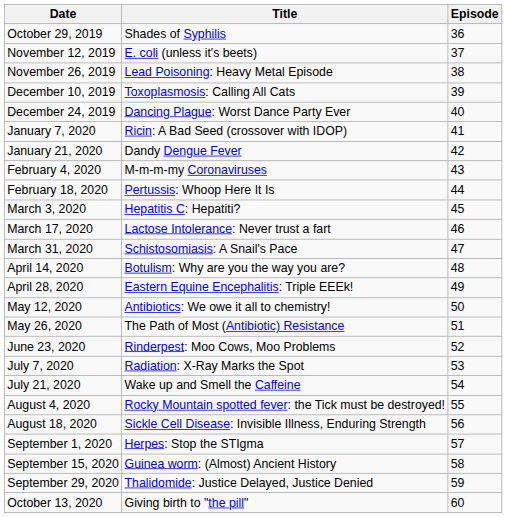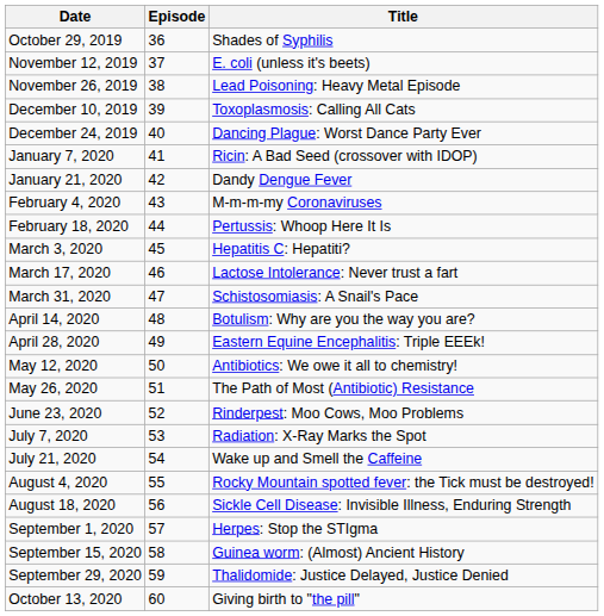 <table class="wikitable">
 <tr>
 <th>Date</th>
+<th>Episode</th>
 <th>Title</th>
-<th>Episode</th>
 </tr>
 <tr>
 <td>October 29, 2019</td>
+<td>36</td>
 <td>Shades of <a href='#'>Syphilis</a></td>
-<td>36</td>
 </tr>
 <tr>
 <td>November 12, 2019</td>
+<td>37</td>
 <td><a href='#'>E. coli</a> (unless it's beets)</td>
-<td>37</td>
 </tr>
 <tr>
 <td>November 26, 2019</td>
+<td>38</td>
 <td><a href='#'>Lead Poisoning</a>: Heavy Metal Episode</td>
-<td>38</td>
 </tr>
 <tr>
 <td>December 10, 2019</td>
+<td>39</td>
 <td><a href='#'>Toxoplasmosis</a>: Calling All Cats</td>
-<td>39</td>
 </tr>
 <tr>
 <td>December 24, 2019</td>
+<td>40</td>
 <td><a href='#'>Dancing Plague</a>: Worst Dance Party Ever</td>
-<td>40</td>
 </tr>
 <tr>
 <td>January 7, 2020</td>
+<td>41</td>
 <td><a href='#'>Ricin</a>: A Bad Seed (crossover with IDOP)</td>
-<td>41</td>
 </tr>
 <tr>
 <td>January 21, 2020</td>
+<td>42</td>
 <td>Dandy <a href='#'>Dengue Fever</a></td>
-<td>42</td>
 </tr>
 <tr>
 <td>February 4, 2020</td>
+<td>43</td>
 <td>M-m-m-my <a href='#'>Coronaviruses</a></td>
-<td>43</td>
 </tr>
 <tr>
 <td>February 18, 2020</td>
+<td>44</td>
 <td><a href='#'>Pertussis</a>: Whoop Here It Is</td>
-<td>44</td>
 </tr>
 <tr>
 <td>March 3, 2020</td>
+<td>45</td>
 <td><a href='#'>Hepatitis C</a>: Hepatiti?</td>
-<td>45</td>
 </tr>
 <tr>
 <td>March 17, 2020</td>
+<td>46</td>
 <td><a href='#'>Lactose Intolerance</a>: Never trust a fart</td>
-<td>46</td>
 </tr>
 <tr>
 <td>March 31, 2020</td>
+<td>47</td>
 <td><a href='#'>Schistosomiasis</a>: A Snail's Pace</td>
-<td>47</td>
 </tr>
 <tr>
 <td>April 14, 2020</td>
+<td>48</td>
 <td><a href='#'>Botulism</a>: Why are you the way you are?</td>
-<td>48</td>
 </tr>
 <tr>
 <td>April 28, 2020</td>
+<td>49</td>
 <td><a href='#'>Eastern Equine Encephalitis</a>: Triple EEEk!</td>
-<td>49</td>
 </tr>
 <tr>
 <td>May 12, 2020</td>
+<td>50</td>
 <td><a href='#'>Antibiotics</a>: We owe it all to chemistry!</td>
-<td>50</td>
 </tr>
 <tr>
 <td>May 26, 2020</td>
+<td>51</td>
 <td>The Path of Most (<a href='#'>Antibiotic) Resistance</a></td>
-<td>51</td>
 </tr>
 <tr>
 <td>June 23, 2020</td>
+<td>52</td>
 <td><a href='#'>Rinderpest</a>: Moo Cows, Moo Problems</td>
-<td>52</td>
 </tr>
 <tr>
 <td>July 7, 2020</td>
+<td>53</td>
 <td><a href='#'>Radiation</a>: X-Ray Marks the Spot</td>
-<td>53</td>
 </tr>
 <tr>
 <td>July 21, 2020</td>
+<td>54</td>
 <td>Wake up and Smell the <a href='#'>Caffeine</a></td>
-<td>54</td>
 </tr>
 <tr>
 <td>August 4, 2020</td>
+<td>55</td>
 <td><a href='#'>Rocky Mountain spotted fever</a>: the Tick must be destroyed!</td>
-<td>55</td>
 </tr>
 <tr>
 <td>August 18, 2020</td>
+<td>56</td>
 <td><a href='#'>Sickle Cell Disease</a>: Invisible Illness, Enduring Strength</td>
-<td>56</td>
 </tr>
 <tr>
 <td>September 1, 2020</td>
+<td>57</td>
 <td><a href='#'>Herpes</a>: Stop the STIgma</td>
-<td>57</td>
 </tr>
 <tr>
 <td>September 15, 2020</td>
+<td>58</td>
 <td><a href='#'>Guinea worm</a>: (Almost) Ancient History</td>
-<td>58</td>
 </tr>
 <tr>
 <td>September 29, 2020</td>
+<td>59</td>
 <td><a href='#'>Thalidomide</a>: Justice Delayed, Justice Denied</td>
-<td>59</td>
 </tr>
 <tr>
 <td>October 13, 2020</td>
+<td>60</td>
 <td>Giving birth to "<a href='#'>the pill</a>"</td>
-<td>60</td>
 </tr>
 </table>
